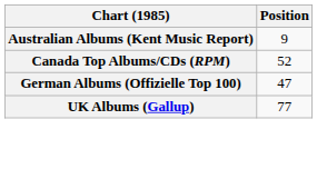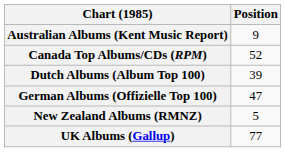 <table class="wikitable sortable plainrowheaders" style="text-align:center;">
 <tr>
 <th scope="col">Chart (1985)</th>
 <th scope="col">Position</th>
 </tr>
 <tr>
 <th scope="row">Australian Albums (Kent Music Report)</th>
 <td>9</td>
 </tr>
 <tr>
 <th scope="row">Canada Top Albums/CDs (<em>RPM</em>)</th>
 <td>52</td>
 </tr>
 <tr>
+<th scope="row">Dutch Albums (Album Top 100)</th>
+<td>39</td>
+</tr>
+<tr>
 <th scope="row">German Albums (Offizielle Top 100)</th>
 <td>47</td>
+</tr>
+<tr>
+<th scope="row">New Zealand Albums (RMNZ)</th>
+<td>5</td>
 </tr>
 <tr>
 <th scope="row">UK Albums (<a href='#'>Gallup</a>)</th>
 <td>77</td>
 </tr>
 </table>
